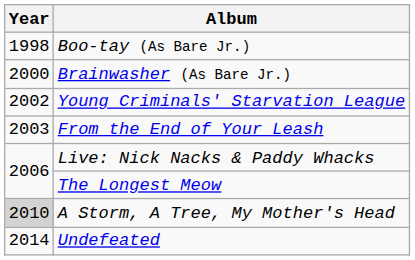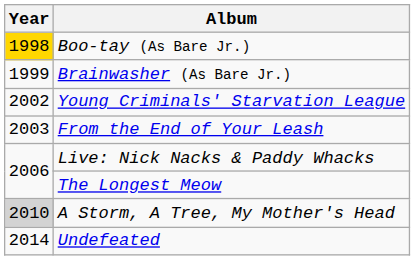 <table class="wikitable">
 <tr>
 <th>Year</th>
 <th>Album</th>
 </tr>
 <tr>
-<td>1998</td>
+<td style="background: gold;">1998</td>
 <td><em>Boo-tay</em> <small>(As Bare Jr.)</small></td>
 </tr>
 <tr>
-<td>2000</td>
+<td>1999</td>
 <td><em><a href='#'>Brainwasher</a></em> <small>(As Bare Jr.)</small></td>
 </tr>
 <tr>
 <td>2002</td>
 <td><em><a href='#'>Young Criminals' Starvation League</a></em></td>
 </tr>
 <tr>
 <td>2003</td>
 <td><em><a href='#'>From the End of Your Leash</a></em></td>
 </tr>
 <tr>
 <td rowspan="2">2006</td>
 <td><em>Live: Nick Nacks & Paddy Whacks</em></td>
 </tr>
 <tr>
 <td><em><a href='#'>The Longest Meow</a></em></td>
 </tr>
 <tr>
 <td style="background: lightgrey;">2010</td>
 <td><em>A Storm, A Tree, My Mother's Head</em></td>
 </tr>
 <tr>
 <td>2014</td>
 <td><em><a href='#'>Undefeated</a></em></td>
 </tr>
 </table>
